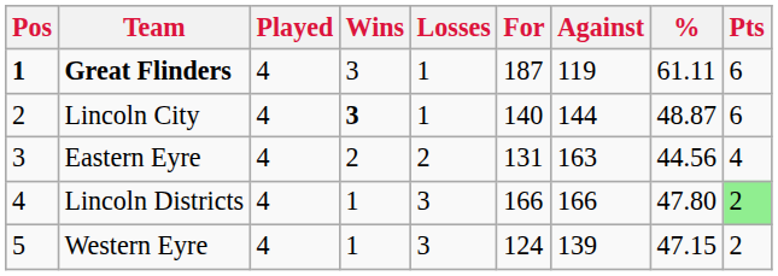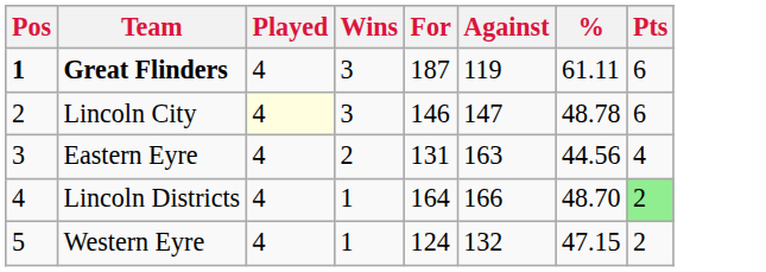 <table style="font-size: 85%; text-align: left;" class="wikitable">
 <tr>
 <th style="color:crimson">Pos</th>
 <th style="color:crimson">Team</th>
 <th style="color:crimson">Played</th>
 <th style="color:crimson">Wins</th>
-<th style="color:crimson">Losses</th>
 <th style="color:crimson">For</th>
 <th style="color:crimson">Against</th>
 <th style="color:crimson">%</th>
 <th style="color:crimson">Pts</th>
 </tr>
 <tr>
 <td><strong>1</strong></td>
 <td><strong>Great Flinders</strong></td>
 <td>4</td>
 <td>3</td>
-<td>1</td>
 <td>187</td>
 <td>119</td>
 <td>61.11</td>
 <td>6</td>
 </tr>
 <tr>
 <td>2</td>
 <td>Lincoln City</td>
-<td>4</td>
-<td><strong>3</strong></td>
-<td>1</td>
-<td>140</td>
-<td>144</td>
-<td>48.87</td>
+<td style="background: lightyellow;">4</td>
+<td>3</td>
+<td>146</td>
+<td>147</td>
+<td>48.78</td>
 <td>6</td>
 </tr>
 <tr>
 <td>3</td>
 <td>Eastern Eyre</td>
 <td>4</td>
-<td>2</td>
 <td>2</td>
 <td>131</td>
 <td>163</td>
 <td>44.56</td>
 <td>4</td>
 </tr>
 <tr>
 <td>4</td>
 <td>Lincoln Districts</td>
 <td>4</td>
 <td>1</td>
-<td>3</td>
+<td>164</td>
 <td>166</td>
-<td>166</td>
-<td>47.80</td>
+<td>48.70</td>
 <td style="background: lightgreen;">2</td>
 </tr>
 <tr>
 <td>5</td>
 <td>Western Eyre</td>
 <td>4</td>
 <td>1</td>
-<td>3</td>
 <td>124</td>
-<td>139</td>
+<td>132</td>
 <td>47.15</td>
 <td>2</td>
 </tr>
 </table>
